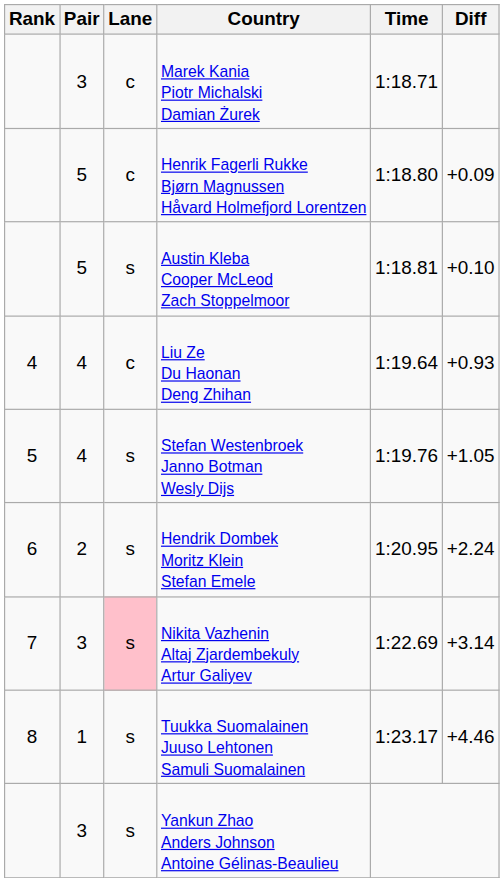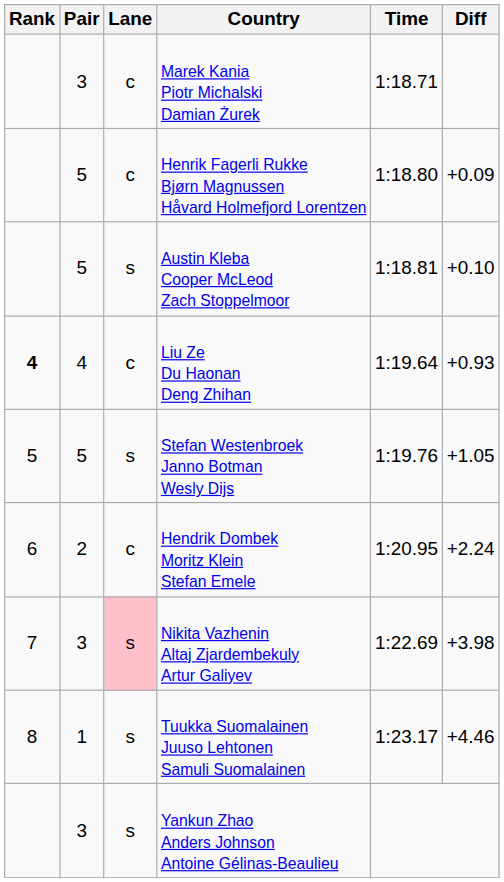 <table class="wikitable sortable" style="text-align:center">
 <tr>
 <th>Rank</th>
 <th>Pair</th>
 <th>Lane</th>
 <th>Country</th>
 <th>Time</th>
 <th>Diff</th>
 </tr>
 <tr>
 <td></td>
 <td>3</td>
 <td>c</td>
 <td align=left><br><small><a href='#'>Marek Kania</a><br><a href='#'>Piotr Michalski</a><br><a href='#'>Damian Żurek</a></small></td>
 <td>1:18.71</td>
 <td></td>
 </tr>
 <tr>
 <td></td>
 <td>5</td>
 <td>c</td>
 <td align=left><br><small><a href='#'>Henrik Fagerli Rukke</a><br><a href='#'>Bjørn Magnussen</a><br><a href='#'>Håvard Holmefjord Lorentzen</a></small></td>
 <td>1:18.80</td>
 <td>+0.09</td>
 </tr>
 <tr>
 <td></td>
 <td>5</td>
 <td>s</td>
 <td align=left><br><small><a href='#'>Austin Kleba</a><br><a href='#'>Cooper McLeod</a><br><a href='#'>Zach Stoppelmoor</a></small></td>
 <td>1:18.81</td>
 <td>+0.10</td>
 </tr>
 <tr>
-<td>4</td>
+<td><strong>4</strong></td>
 <td>4</td>
 <td>c</td>
 <td align=left><br><small><a href='#'>Liu Ze</a><br><a href='#'>Du Haonan</a><br><a href='#'>Deng Zhihan</a></small></td>
 <td>1:19.64</td>
 <td>+0.93</td>
 </tr>
 <tr>
 <td>5</td>
-<td>4</td>
+<td>5</td>
 <td>s</td>
 <td align=left><br><small><a href='#'>Stefan Westenbroek</a><br><a href='#'>Janno Botman</a><br><a href='#'>Wesly Dijs</a></small></td>
 <td>1:19.76</td>
 <td>+1.05</td>
 </tr>
 <tr>
 <td>6</td>
 <td>2</td>
-<td>s</td>
+<td>c</td>
 <td align=left><br><small><a href='#'>Hendrik Dombek</a><br><a href='#'>Moritz Klein</a><br><a href='#'>Stefan Emele</a></small></td>
 <td>1:20.95</td>
 <td>+2.24</td>
 </tr>
 <tr>
 <td>7</td>
 <td>3</td>
 <td style="background: pink;">s</td>
 <td align=left><br><small><a href='#'>Nikita Vazhenin</a><br><a href='#'>Altaj Zjardembekuly</a><br><a href='#'>Artur Galiyev</a></small></td>
 <td>1:22.69</td>
-<td>+3.14</td>
+<td>+3.98</td>
 </tr>
 <tr>
 <td>8</td>
 <td>1</td>
 <td>s</td>
 <td align=left><br><small><a href='#'>Tuukka Suomalainen</a><br><a href='#'>Juuso Lehtonen</a><br><a href='#'>Samuli Suomalainen</a></small></td>
 <td>1:23.17</td>
 <td>+4.46</td>
 </tr>
 <tr>
 <td></td>
 <td>3</td>
 <td>s</td>
 <td align=left><br><small><a href='#'>Yankun Zhao</a><br><a href='#'>Anders Johnson</a><br><a href='#'>Antoine Gélinas-Beaulieu</a></small></td>
 <td colspan=2></td>
 </tr>
 </table>
